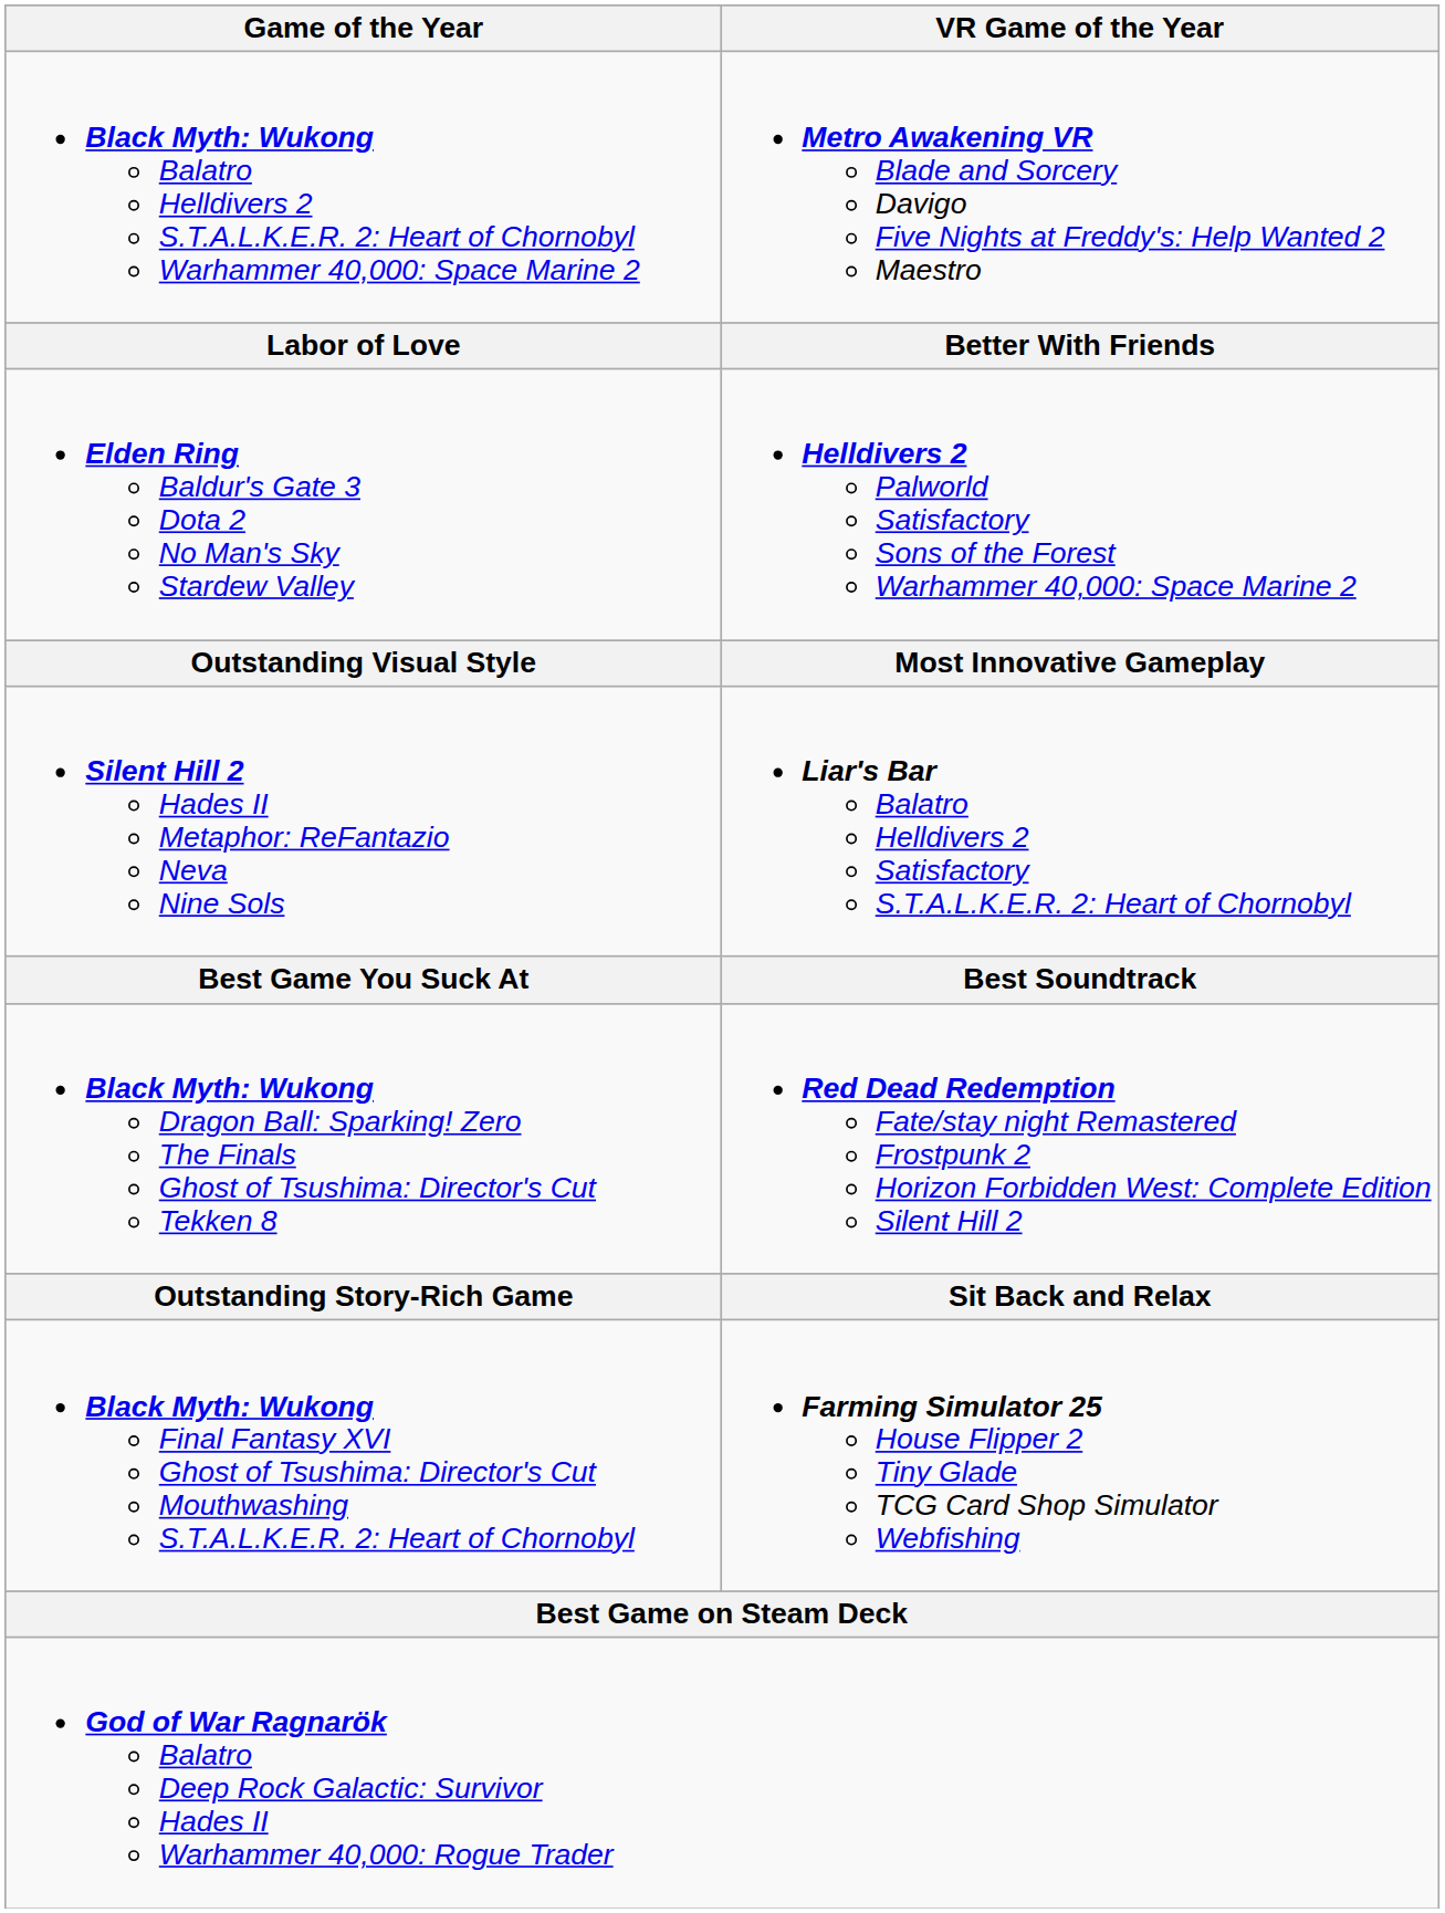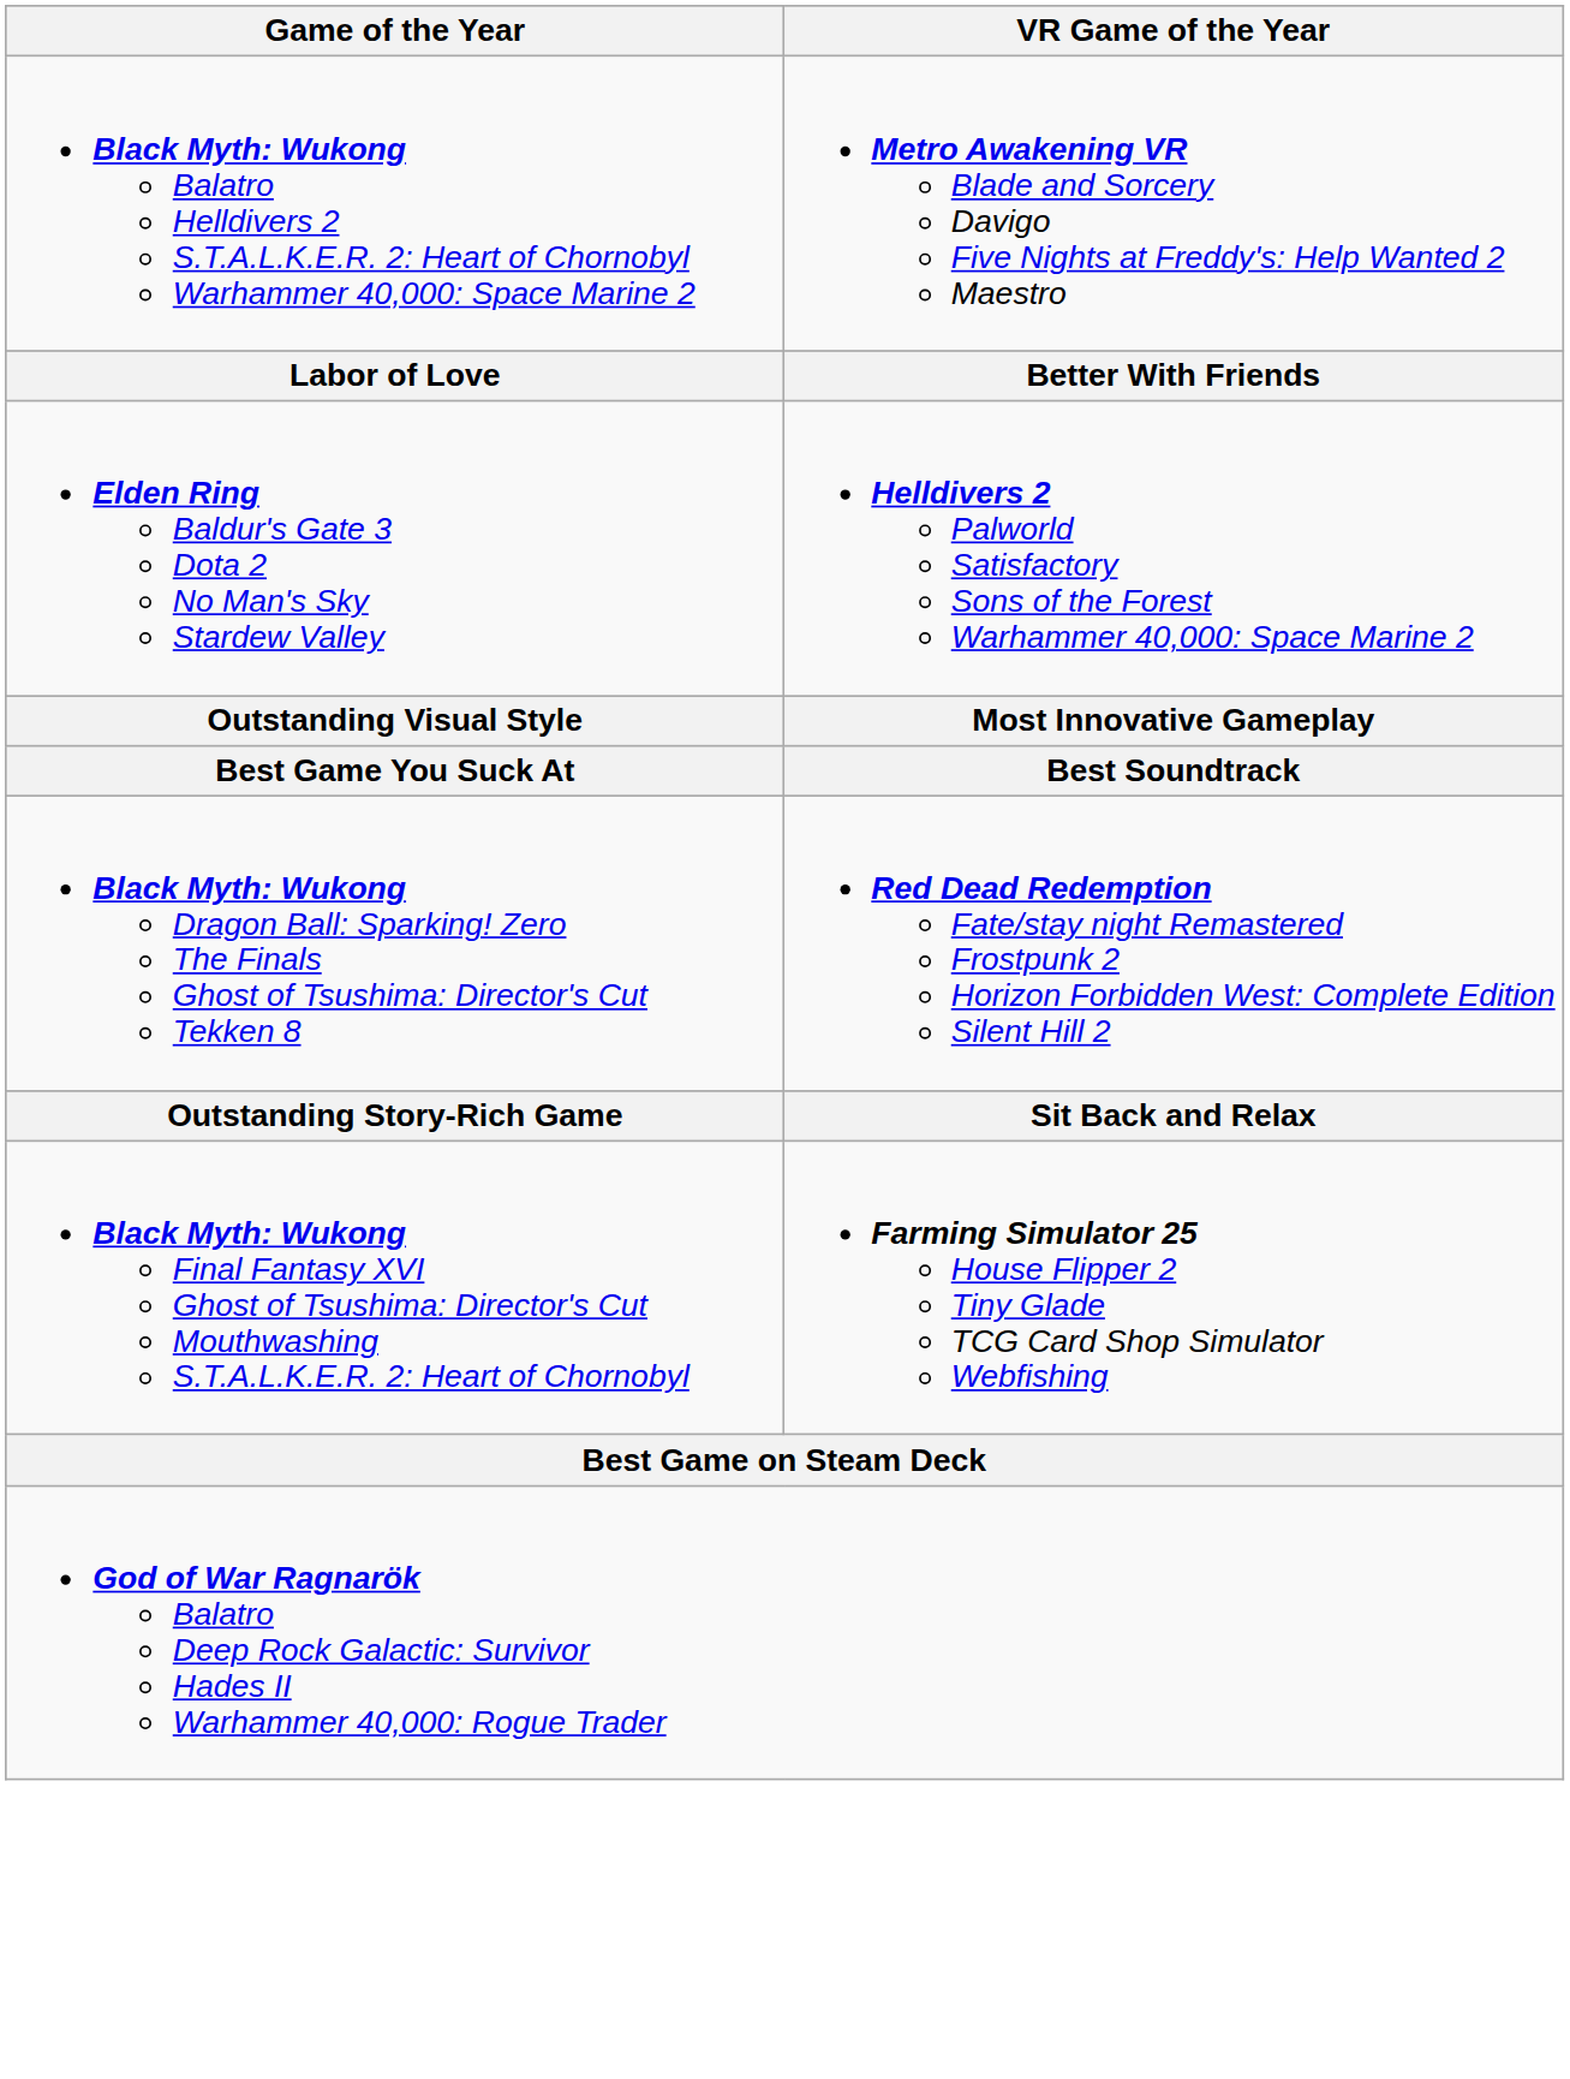 <table class="wikitable">
 <tr>
 <th style="width:50%">Game of the Year</th>
 <th style="width:50%">VR Game of the Year</th>
 </tr>
 <tr>
 <td valign="top"><br><ul><li><strong><em><a href='#'>Black Myth: Wukong</a></em></strong><ul><li><em><a href='#'>Balatro</a></em></li><li><em><a href='#'>Helldivers 2</a></em></li><li><em><a href='#'>S.T.A.L.K.E.R. 2: Heart of Chornobyl</a></em></li><li><em><a href='#'>Warhammer 40,000: Space Marine 2</a></em></li></ul></li></ul></td>
 <td valign="top"><br><ul><li><strong><em><a href='#'>Metro Awakening VR</a></em></strong><ul><li><em><a href='#'>Blade and Sorcery</a></em></li><li><em>Davigo</em></li><li><em><a href='#'>Five Nights at Freddy's: Help Wanted 2</a></em></li><li><em>Maestro</em></li></ul></li></ul></td>
 </tr>
 <tr>
 <th style="width:50%">Labor of Love</th>
 <th style="width:50%">Better With Friends</th>
 </tr>
 <tr>
 <td valign="top"><br><ul><li><strong><em><a href='#'>Elden Ring</a></em></strong><ul><li><em><a href='#'>Baldur's Gate 3</a></em></li><li><em><a href='#'>Dota 2</a></em></li><li><em><a href='#'>No Man's Sky</a></em></li><li><em><a href='#'>Stardew Valley</a></em></li></ul></li></ul></td>
 <td valign="top"><br><ul><li><strong><em><a href='#'>Helldivers 2</a></em></strong><ul><li><em><a href='#'>Palworld</a></em></li><li><em><a href='#'>Satisfactory</a></em></li><li><em><a href='#'>Sons of the Forest</a></em></li><li><em><a href='#'>Warhammer 40,000: Space Marine 2</a></em></li></ul></li></ul></td>
 </tr>
 <tr>
 <th style="width:50%">Outstanding Visual Style</th>
 <th style="width:50%">Most Innovative Gameplay</th>
-</tr>
-<tr>
-<td valign="top"><br><ul><li><strong><em><a href='#'>Silent Hill 2</a></em></strong><ul><li><em><a href='#'>Hades II</a></em></li><li><em><a href='#'>Metaphor: ReFantazio</a></em></li><li><em><a href='#'>Neva</a></em></li><li><em><a href='#'>Nine Sols</a></em></li></ul></li></ul></td>
-<td valign="top"><br><ul><li><strong><em>Liar's Bar</em></strong><ul><li><em><a href='#'>Balatro</a></em></li><li><em><a href='#'>Helldivers 2</a></em></li><li><em><a href='#'>Satisfactory</a></em></li><li><em><a href='#'>S.T.A.L.K.E.R. 2: Heart of Chornobyl</a></em></li></ul></li></ul></td>
 </tr>
 <tr>
 <th style="width:50%">Best Game You Suck At</th>
 <th style="width:50%">Best Soundtrack</th>
 </tr>
 <tr>
 <td valign="top"><br><ul><li><strong><em><a href='#'>Black Myth: Wukong</a></em></strong><ul><li><em><a href='#'>Dragon Ball: Sparking! Zero</a></em></li><li><em><a href='#'>The Finals</a></em></li><li><em><a href='#'>Ghost of Tsushima: Director's Cut</a></em></li><li><em><a href='#'>Tekken 8</a></em></li></ul></li></ul></td>
 <td valign="top"><br><ul><li><strong><em><a href='#'>Red Dead Redemption</a></em></strong><ul><li><em><a href='#'>Fate/stay night Remastered</a></em></li><li><em><a href='#'>Frostpunk 2</a></em></li><li><em><a href='#'>Horizon Forbidden West: Complete Edition</a></em></li><li><em><a href='#'>Silent Hill 2</a></em></li></ul></li></ul></td>
 </tr>
 <tr>
 <th style="width:50%">Outstanding Story-Rich Game</th>
 <th style="width:50%">Sit Back and Relax</th>
 </tr>
 <tr>
 <td valign="top"><br><ul><li><strong><em><a href='#'>Black Myth: Wukong</a></em></strong><ul><li><em><a href='#'>Final Fantasy XVI</a></em></li><li><em><a href='#'>Ghost of Tsushima: Director's Cut</a></em></li><li><em><a href='#'>Mouthwashing</a></em></li><li><em><a href='#'>S.T.A.L.K.E.R. 2: Heart of Chornobyl</a></em></li></ul></li></ul></td>
 <td valign="top"><br><ul><li><strong><em>Farming Simulator 25</em></strong><ul><li><em><a href='#'>House Flipper 2</a></em></li><li><em><a href='#'>Tiny Glade</a></em></li><li><em>TCG Card Shop Simulator</em></li><li><em><a href='#'>Webfishing</a></em></li></ul></li></ul></td>
 </tr>
 <tr>
 <th colspan="2">Best Game on Steam Deck</th>
 </tr>
 <tr>
 <td colspan="2"><br><ul><li><strong><em><a href='#'>God of War Ragnarök</a></em></strong><ul><li><em><a href='#'>Balatro</a></em></li><li><em><a href='#'>Deep Rock Galactic: Survivor</a></em></li><li><em><a href='#'>Hades II</a></em></li><li><em><a href='#'>Warhammer 40,000: Rogue Trader</a></em></li></ul></li></ul></td>
 </tr>
 </table>
